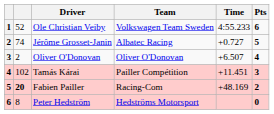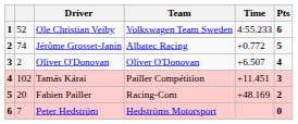 <table class=wikitable style="font-size:95%">
 <tr>
 <th></th>
 <th></th>
 <th>Driver</th>
 <th>Team</th>
 <th>Time</th>
 <th>Pts</th>
 </tr>
 <tr>
 <th>1</th>
 <td>52</td>
 <td> <a href='#'>Ole Christian Veiby</a></td>
 <td><a href='#'>Volkswagen Team Sweden</a></td>
 <td>4:55.233</td>
 <td><strong>6</strong></td>
 </tr>
 <tr>
 <th>2</th>
 <td>74</td>
 <td> <a href='#'>Jérôme Grosset-Janin</a></td>
 <td><a href='#'>Albatec Racing</a></td>
-<td>+0.727</td>
+<td>+0.772</td>
 <td><strong>5</strong></td>
 </tr>
 <tr>
 <th>3</th>
 <td>2</td>
 <td> <a href='#'>Oliver O'Donovan</a></td>
 <td><a href='#'>Oliver O'Donovan</a></td>
 <td>+6.507</td>
 <td><strong>4</strong></td>
 </tr>
 <tr>
 <th style="background:#ffcccc;">4</th>
 <td style="background:#ffcccc;">102</td>
 <td style="background:#ffcccc;"> Tamás Kárai</td>
 <td style="background:#ffcccc;">Pailler Compétition</td>
 <td style="background:#ffcccc;">+11.451</td>
 <td style="background:#ffcccc;"><strong>3</strong></td>
 </tr>
 <tr>
 <th style="background:#ffcccc;">5</th>
-<td style="background:#ffcccc;"><strong>20</strong></td>
+<td style="background:#ffcccc;">20</td>
 <td style="background:#ffcccc;"> Fabien Pailler</td>
 <td style="background:#ffcccc;">Racing-Com</td>
 <td style="background:#ffcccc;">+48.169</td>
 <td style="background:#ffcccc;"><strong>2</strong></td>
 </tr>
 <tr>
 <th style="background:#ffcccc;">6</th>
-<td style="background:#ffcccc;">8</td>
+<td style="background:#ffcccc;">7</td>
 <td style="background:#ffcccc;"> <a href='#'>Peter Hedström</a></td>
 <td style="background:#ffcccc;"><a href='#'>Hedströms Motorsport</a></td>
 <td style="background:#ffcccc;"></td>
 <td style="background:#ffcccc;"><strong>0</strong></td>
 </tr>
 </table>
